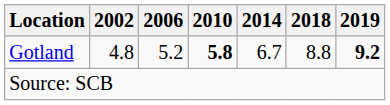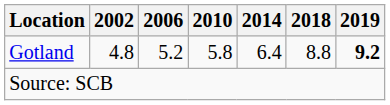 <table class="wikitable sortable" style=text-align:right>
 <tr>
 <th>Location</th>
 <th>2002</th>
 <th>2006</th>
 <th>2010</th>
 <th>2014</th>
 <th>2018</th>
 <th>2019</th>
 </tr>
 <tr>
 <td align=left><a href='#'>Gotland</a></td>
 <td>4.8</td>
 <td>5.2</td>
-<td><strong>5.8</strong></td>
-<td>6.7</td>
+<td>5.8</td>
+<td>6.4</td>
 <td>8.8</td>
 <td><strong>9.2</strong></td>
 </tr>
 <tr>
 <td align=left colspan=7>Source: SCB </td>
 </tr>
 </table>
